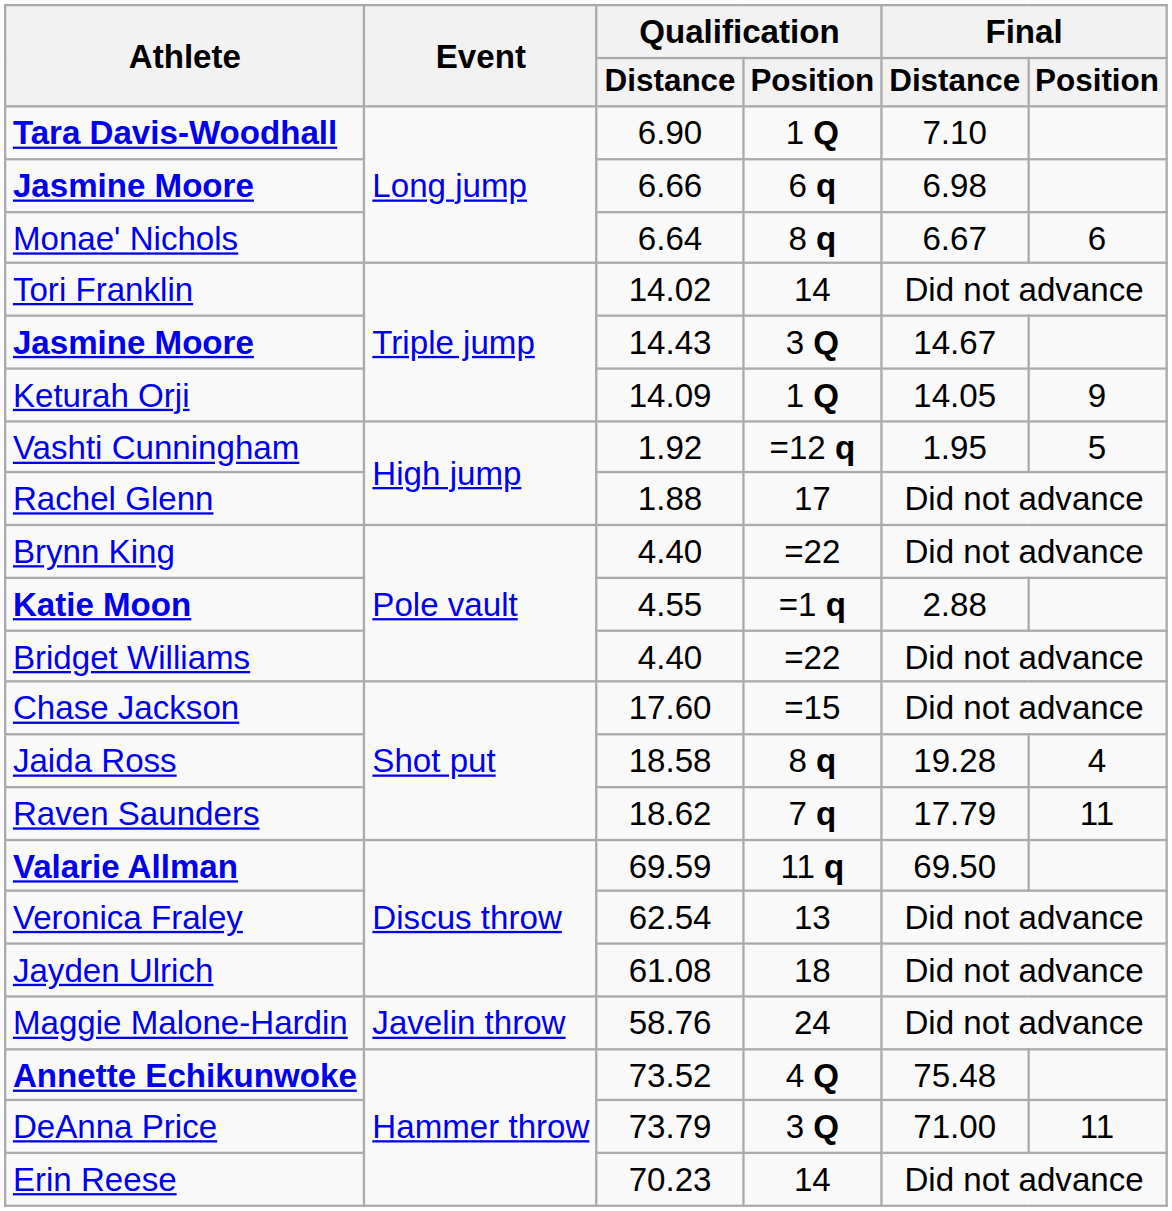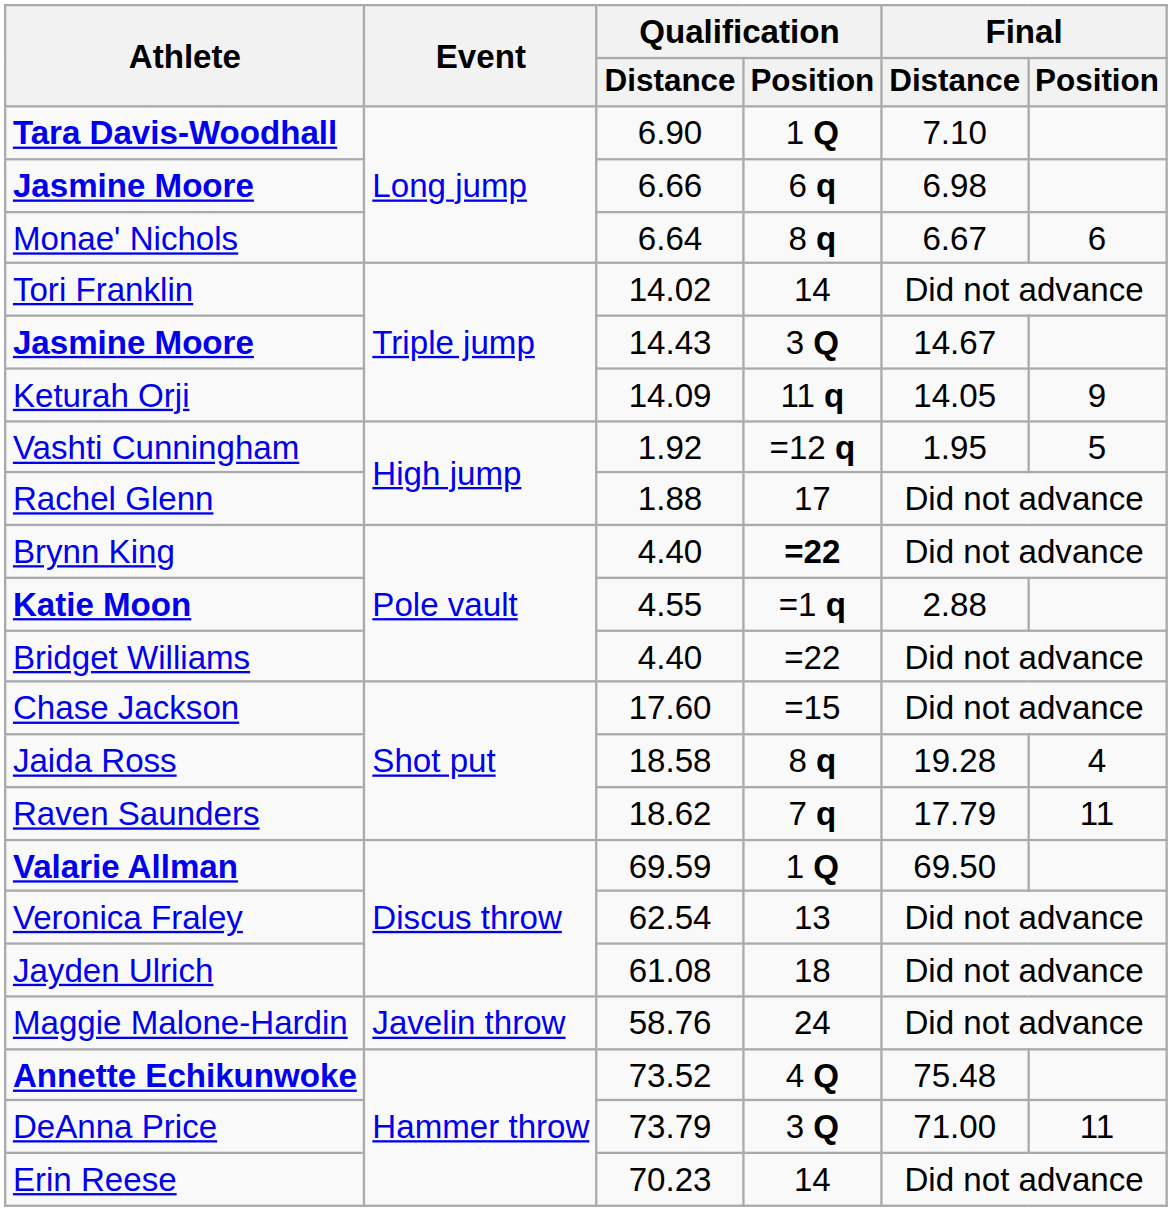 <table class=wikitable style=font-size:90%;text-align:center>
 <tr>
 <th rowspan=2>Athlete</th>
 <th rowspan=2>Event</th>
 <th colspan=2>Qualification</th>
 <th colspan=2>Final</th>
 </tr>
 <tr style="font-size:95%">
 <th>Distance</th>
 <th>Position</th>
 <th>Distance</th>
 <th>Position</th>
 </tr>
 <tr>
 <td align=left><strong><a href='#'>Tara Davis-Woodhall</a></strong></td>
 <td align=left rowspan=3><a href='#'>Long jump</a></td>
 <td>6.90</td>
 <td>1 <strong>Q</strong></td>
 <td>7.10</td>
 <td></td>
 </tr>
 <tr>
 <td align=left><strong><a href='#'>Jasmine Moore</a></strong></td>
 <td>6.66</td>
 <td>6 <strong>q</strong></td>
 <td>6.98</td>
 <td></td>
 </tr>
 <tr>
 <td align=left><a href='#'>Monae' Nichols</a></td>
 <td>6.64</td>
 <td>8 <strong>q</strong></td>
 <td>6.67</td>
 <td>6</td>
 </tr>
 <tr>
 <td align=left><a href='#'>Tori Franklin</a></td>
 <td align=left rowspan=3><a href='#'>Triple jump</a></td>
 <td>14.02</td>
 <td>14</td>
 <td colspan=2>Did not advance</td>
 </tr>
 <tr>
 <td align=left><strong><a href='#'>Jasmine Moore</a></strong></td>
 <td>14.43</td>
 <td>3 <strong>Q</strong></td>
 <td>14.67</td>
 <td></td>
 </tr>
 <tr>
 <td align=left><a href='#'>Keturah Orji</a></td>
 <td>14.09</td>
-<td>1 <strong>Q</strong></td>
+<td>11 <strong>q</strong></td>
 <td>14.05</td>
 <td>9</td>
 </tr>
 <tr>
 <td align=left><a href='#'>Vashti Cunningham</a></td>
 <td align=left rowspan=2><a href='#'>High jump</a></td>
 <td>1.92</td>
 <td>=12 <strong>q</strong></td>
 <td>1.95</td>
 <td>5</td>
 </tr>
 <tr>
 <td align=left><a href='#'>Rachel Glenn</a></td>
 <td>1.88</td>
 <td>17</td>
 <td colspan=2>Did not advance</td>
 </tr>
 <tr>
 <td align=left><a href='#'>Brynn King</a></td>
 <td align=left rowspan=3><a href='#'>Pole vault</a></td>
 <td>4.40</td>
-<td>=22</td>
+<td><strong>=22</strong></td>
 <td colspan=2>Did not advance</td>
 </tr>
 <tr>
 <td align=left><strong><a href='#'>Katie Moon</a></strong></td>
 <td>4.55</td>
 <td>=1 <strong>q</strong></td>
 <td>2.88</td>
 <td></td>
 </tr>
 <tr>
 <td align=left><a href='#'>Bridget Williams</a></td>
 <td>4.40</td>
 <td>=22</td>
 <td colspan=2>Did not advance</td>
 </tr>
 <tr>
 <td align=left><a href='#'>Chase Jackson</a></td>
 <td align=left rowspan=3><a href='#'>Shot put</a></td>
 <td>17.60</td>
 <td>=15</td>
 <td colspan=2>Did not advance</td>
 </tr>
 <tr>
 <td align=left><a href='#'>Jaida Ross</a></td>
 <td>18.58</td>
 <td>8 <strong>q</strong></td>
 <td>19.28</td>
 <td>4</td>
 </tr>
 <tr>
 <td align=left><a href='#'>Raven Saunders</a></td>
 <td>18.62</td>
 <td>7 <strong>q</strong></td>
 <td>17.79</td>
 <td>11</td>
 </tr>
 <tr>
 <td align=left><strong><a href='#'>Valarie Allman</a></strong></td>
 <td align=left rowspan=3><a href='#'>Discus throw</a></td>
 <td>69.59</td>
-<td>11 <strong>q</strong></td>
+<td>1 <strong>Q</strong></td>
 <td>69.50</td>
 <td></td>
 </tr>
 <tr>
 <td align=left><a href='#'>Veronica Fraley</a></td>
 <td>62.54</td>
 <td>13</td>
 <td colspan=2>Did not advance</td>
 </tr>
 <tr>
 <td align=left><a href='#'>Jayden Ulrich</a></td>
 <td>61.08</td>
 <td>18</td>
 <td colspan=2>Did not advance</td>
 </tr>
 <tr>
 <td align=left><a href='#'>Maggie Malone-Hardin</a></td>
 <td align=left><a href='#'>Javelin throw</a></td>
 <td>58.76</td>
 <td>24</td>
 <td colspan=2>Did not advance</td>
 </tr>
 <tr>
 <td align=left><strong><a href='#'>Annette Echikunwoke</a></strong></td>
 <td align=left rowspan=3><a href='#'>Hammer throw</a></td>
 <td>73.52</td>
 <td>4 <strong>Q</strong></td>
 <td>75.48</td>
 <td></td>
 </tr>
 <tr>
 <td align=left><a href='#'>DeAnna Price</a></td>
 <td>73.79</td>
 <td>3 <strong>Q</strong></td>
 <td>71.00</td>
 <td>11</td>
 </tr>
 <tr>
 <td align=left><a href='#'>Erin Reese</a></td>
 <td>70.23</td>
 <td>14</td>
 <td colspan=2>Did not advance</td>
 </tr>
 </table>
